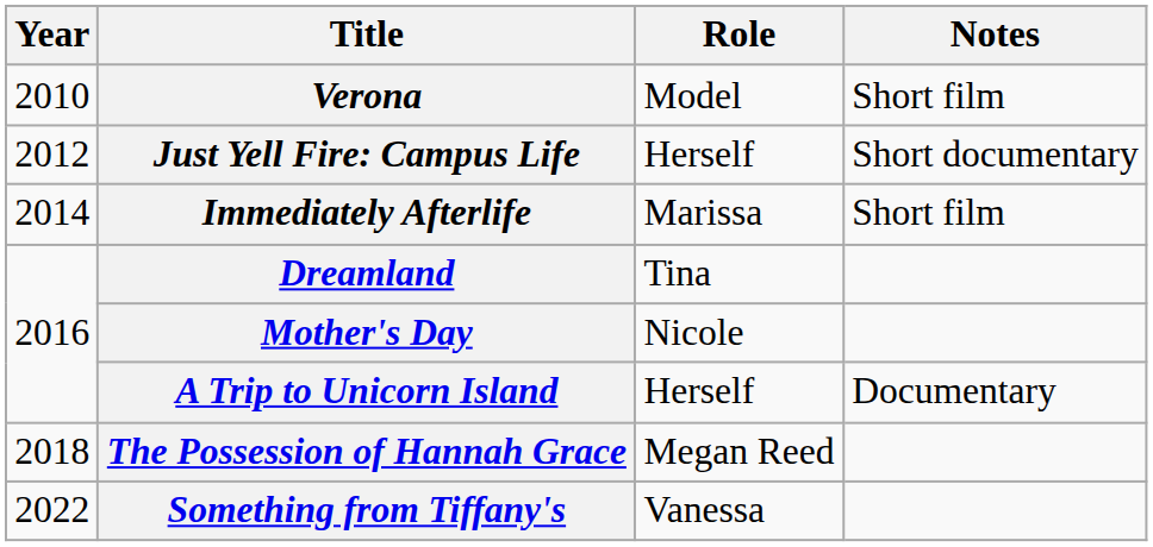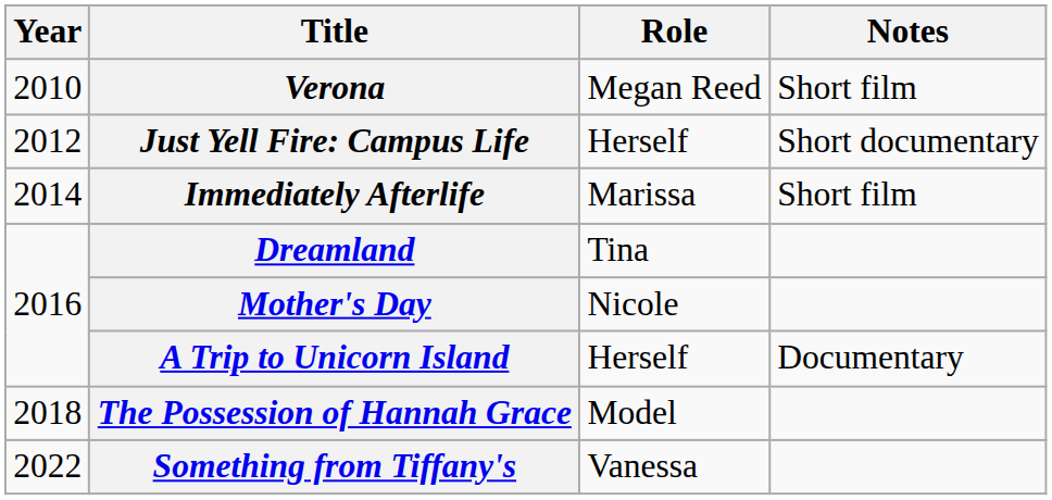 <table class="wikitable sortable plainrowheaders">
 <tr>
 <th>Year</th>
 <th>Title</th>
 <th>Role</th>
 <th class="unsortable">Notes</th>
 </tr>
 <tr>
 <td>2010</td>
 <th scope="row"><em>Verona</em></th>
-<td>Model</td>
+<td>Megan Reed</td>
 <td>Short film</td>
 </tr>
 <tr>
 <td>2012</td>
 <th scope="row"><em>Just Yell Fire: Campus Life</em></th>
 <td>Herself</td>
 <td>Short documentary</td>
 </tr>
 <tr>
 <td>2014</td>
 <th scope="row"><em>Immediately Afterlife</em></th>
 <td>Marissa</td>
 <td>Short film</td>
 </tr>
 <tr>
 <td rowspan="3">2016</td>
 <th scope="row"><em><a href='#'>Dreamland</a></em></th>
 <td>Tina</td>
 <td></td>
 </tr>
 <tr>
 <th scope="row"><em><a href='#'>Mother's Day</a></em></th>
 <td>Nicole</td>
 <td></td>
 </tr>
 <tr>
 <th scope="row" data-sort-value="Trip to Unicorn Island, A"><em><a href='#'>A Trip to Unicorn Island</a></em></th>
 <td>Herself</td>
 <td>Documentary</td>
 </tr>
 <tr>
 <td>2018</td>
 <th scope="row" data-sort-value="Possession of Hannah Grace, The"><em><a href='#'>The Possession of Hannah Grace</a></em></th>
-<td>Megan Reed</td>
+<td>Model</td>
 <td></td>
 </tr>
 <tr>
 <td>2022</td>
 <th scope="row"><em><a href='#'>Something from Tiffany's</a></em></th>
 <td>Vanessa</td>
 <td></td>
 </tr>
 </table>
